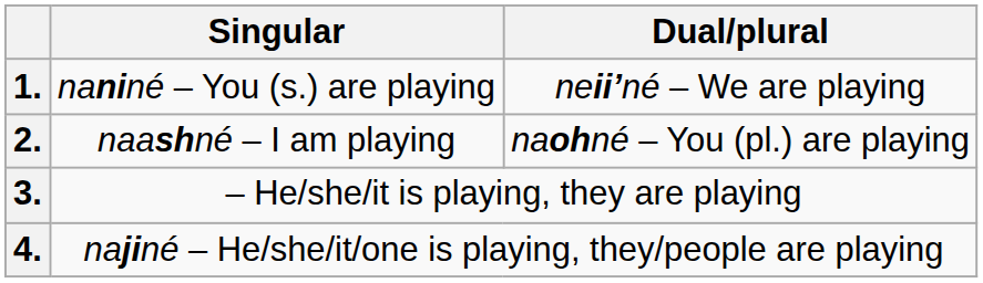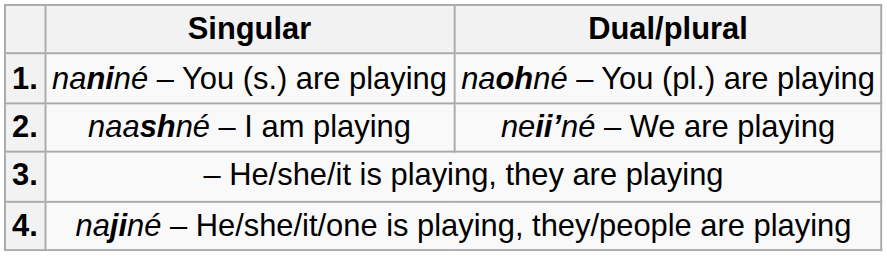 <table class="wikitable" style="text-align: center">
 <tr>
 <th></th>
 <th scope="col">Singular</th>
 <th scope="col">Dual/plural</th>
 </tr>
 <tr>
 <th scope="row">1.</th>
 <td><em>na<strong>ni</strong>né</em> – You (s.) are playing</td>
-<td><em>ne<strong>iiʼ</strong>né</em> – We are playing</td>
+<td><em>na<strong>oh</strong>né</em> – You (pl.) are playing</td>
 </tr>
 <tr>
 <th scope="row">2.</th>
 <td><em>naa<strong>sh</strong>né</em> – I am playing</td>
-<td><em>na<strong>oh</strong>né</em> – You (pl.) are playing</td>
+<td><em>ne<strong>iiʼ</strong>né</em> – We are playing</td>
 </tr>
 <tr>
 <th scope="row">3.</th>
 <td colspan="2"><em></em> – He/she/it is playing, they are playing</td>
 </tr>
 <tr>
 <th scope="row">4.</th>
 <td colspan="2"><em>na<strong>ji</strong>né</em> – He/she/it/one is playing, they/people are playing</td>
 </tr>
 </table>
